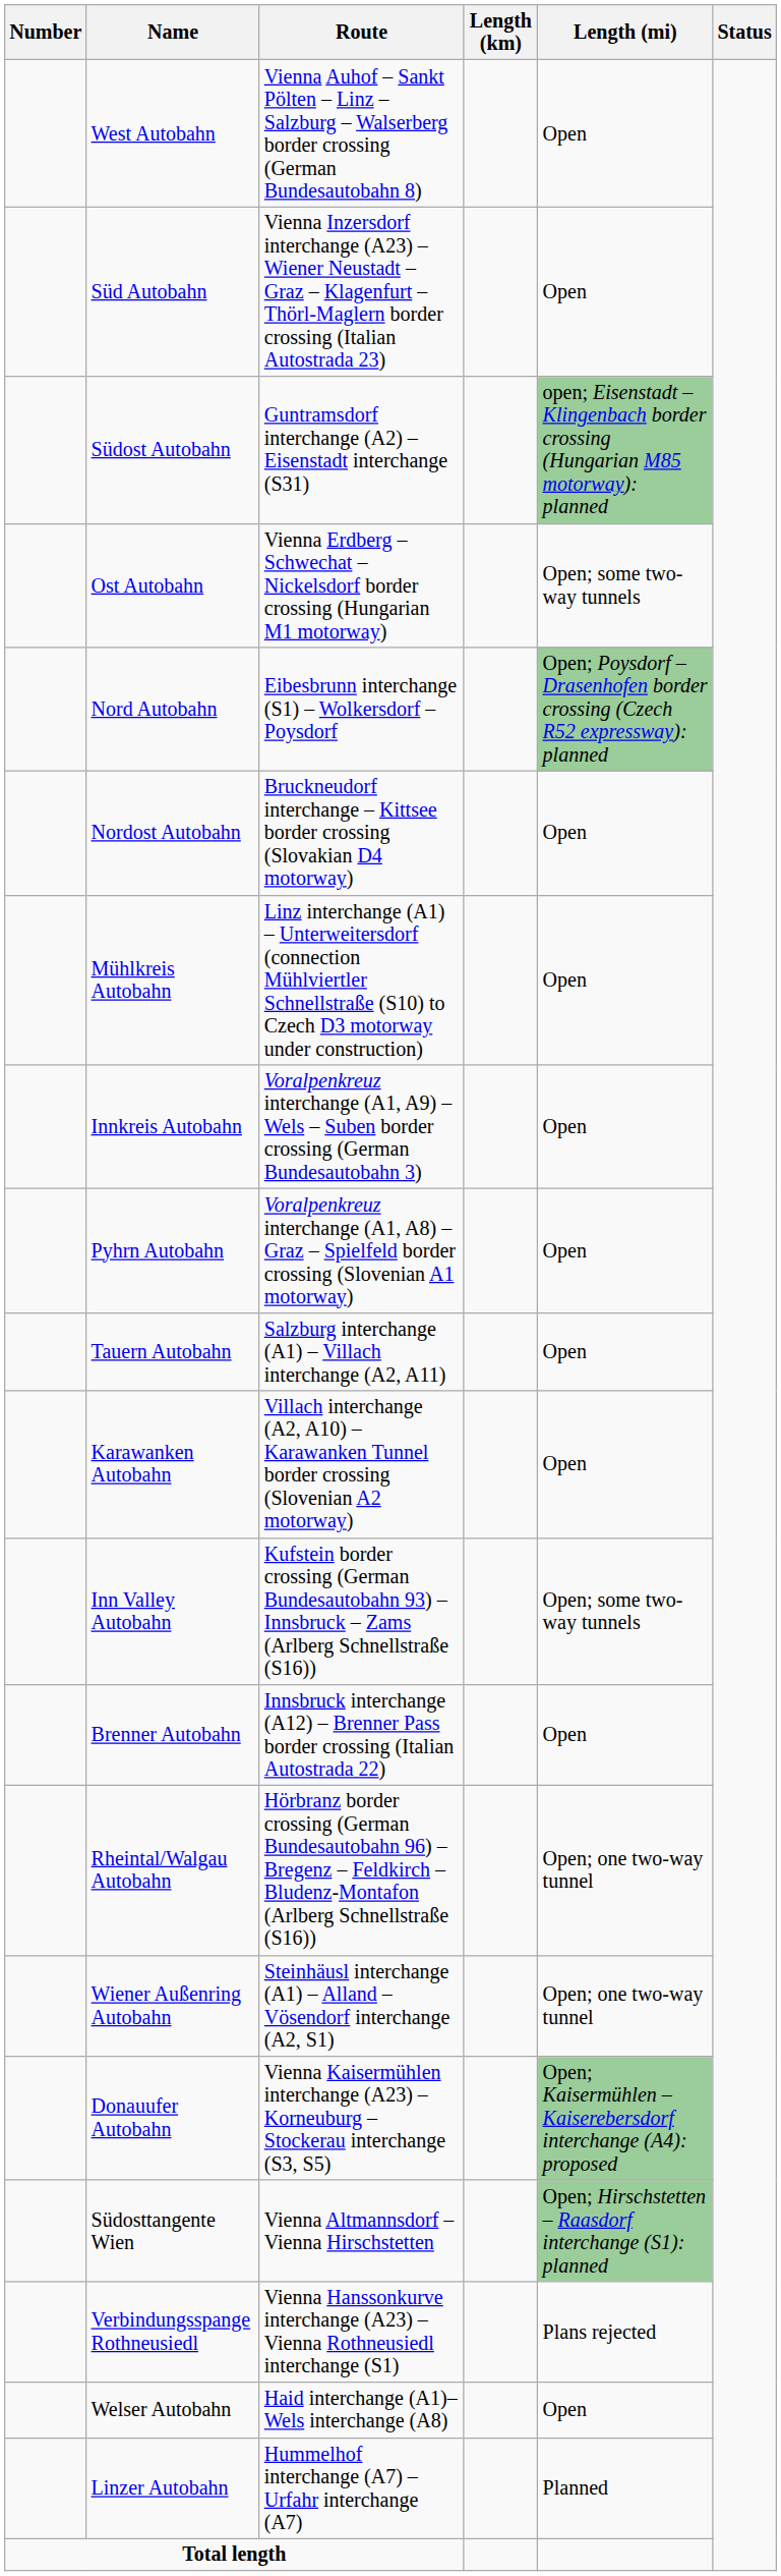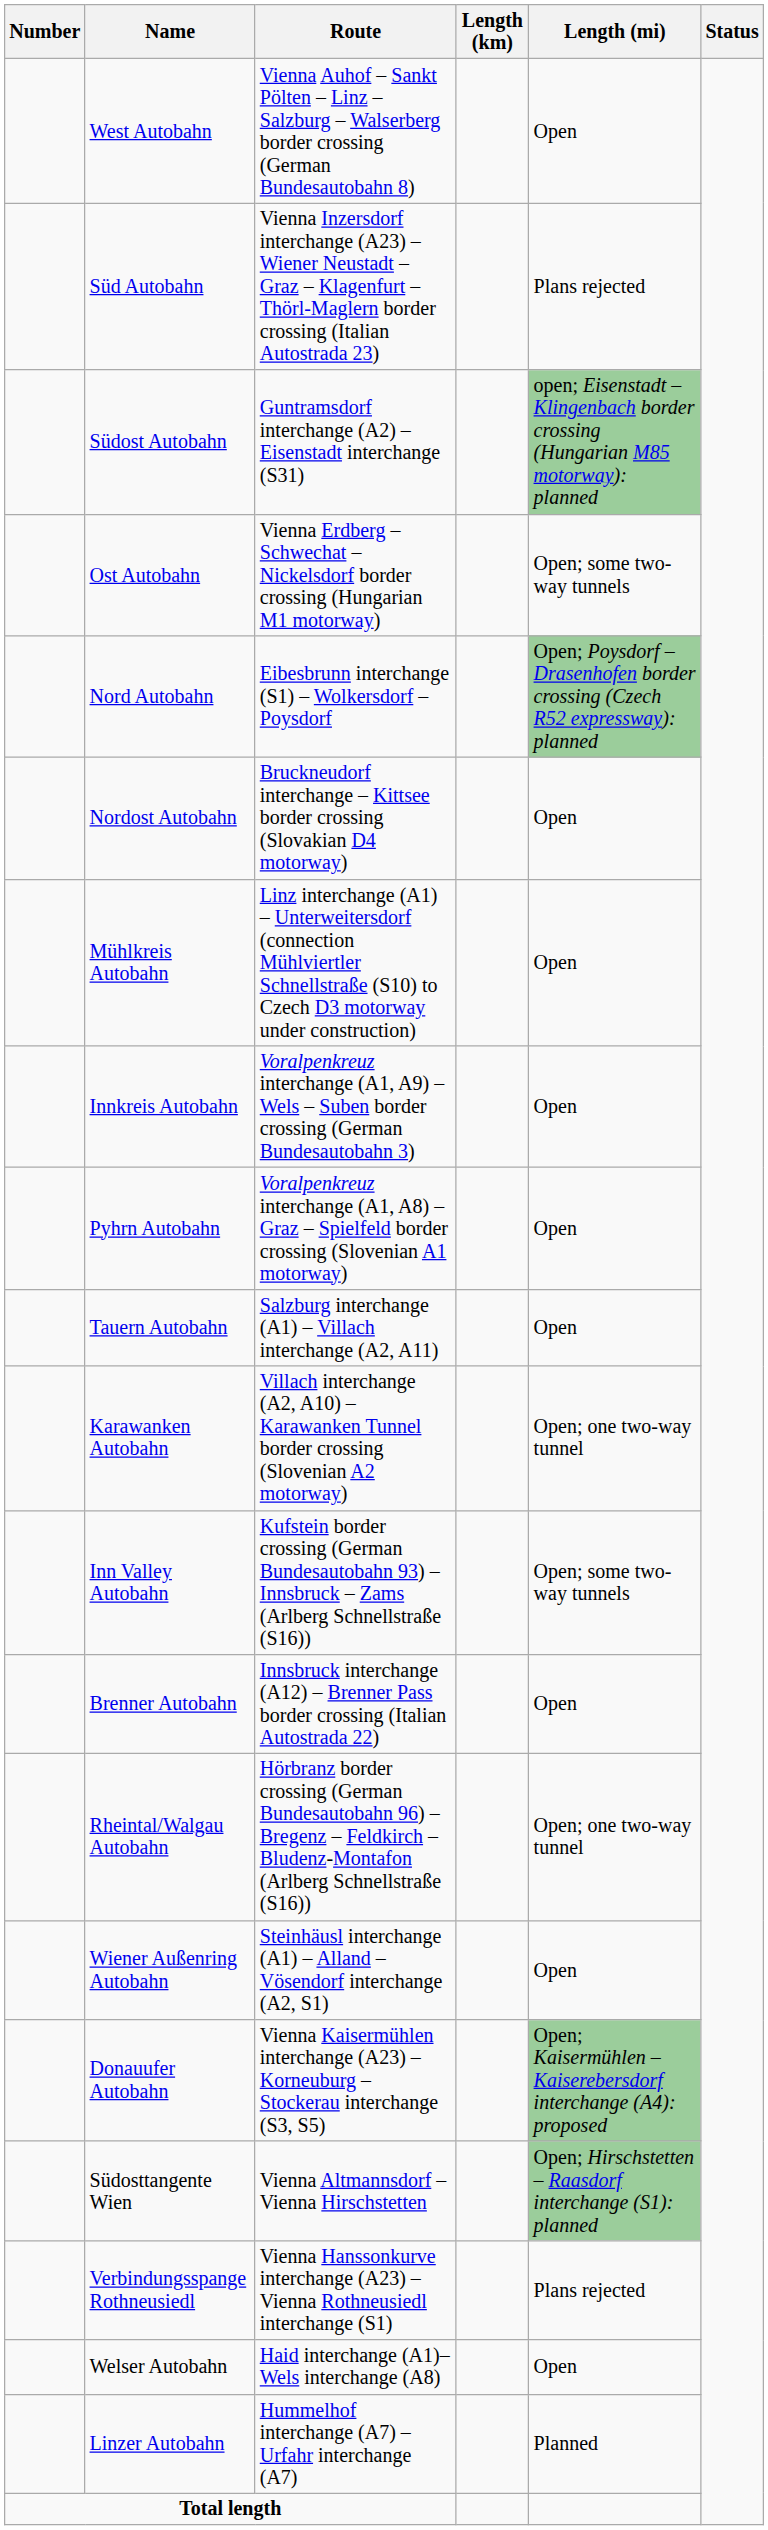 <table class="wikitable sortable">
 <tr>
 <th scope="col">Number</th>
 <th scope="col">Name</th>
 <th scope="col" class="unsortable">Route</th>
 <th scope="col">Length (km)</th>
 <th scope="col">Length (mi)</th>
 <th scope="col" class="unsortable">Status</th>
 </tr>
 <tr>
 <td></td>
 <td><a href='#'>West Autobahn</a></td>
 <td><a href='#'>Vienna</a> <a href='#'>Auhof</a> – <a href='#'>Sankt Pölten</a> – <a href='#'>Linz</a> – <a href='#'>Salzburg</a> –  <a href='#'>Walserberg</a> border crossing (German <a href='#'>Bundesautobahn 8</a>)</td>
 <td></td>
 <td>Open</td>
 </tr>
 <tr>
 <td></td>
 <td><a href='#'>Süd Autobahn</a></td>
 <td>Vienna <a href='#'>Inzersdorf</a> interchange (A23) – <a href='#'>Wiener Neustadt</a> – <a href='#'>Graz</a> – <a href='#'>Klagenfurt</a> – <a href='#'>Thörl-Maglern</a> border crossing (Italian <a href='#'>Autostrada 23</a>)</td>
 <td></td>
-<td>Open</td>
+<td>Plans rejected</td>
 </tr>
 <tr>
 <td></td>
 <td><a href='#'>Südost Autobahn</a></td>
 <td><a href='#'>Guntramsdorf</a> interchange (A2) – <a href='#'>Eisenstadt</a> interchange (S31)</td>
 <td></td>
 <td style="background:#9BCD9B;">open; <em>Eisenstadt – <a href='#'>Klingenbach</a> border crossing (Hungarian <a href='#'>M85 motorway</a>): planned</em></td>
 </tr>
 <tr>
 <td></td>
 <td><a href='#'>Ost Autobahn</a></td>
 <td>Vienna <a href='#'>Erdberg</a> – <a href='#'>Schwechat</a> – <a href='#'>Nickelsdorf</a> border crossing (Hungarian <a href='#'>M1 motorway</a>)</td>
 <td></td>
 <td>Open; some two-way tunnels</td>
 </tr>
 <tr>
 <td></td>
 <td><a href='#'>Nord Autobahn</a></td>
 <td><a href='#'>Eibesbrunn</a> interchange (S1) – <a href='#'>Wolkersdorf</a> – <a href='#'>Poysdorf</a></td>
 <td></td>
 <td style="background:#9BCD9B;">Open; <em>Poysdorf – <a href='#'>Drasenhofen</a> border crossing (Czech <a href='#'>R52 expressway</a>): planned</em></td>
 </tr>
 <tr>
 <td></td>
 <td><a href='#'>Nordost Autobahn</a></td>
 <td><a href='#'>Bruckneudorf</a> interchange – <a href='#'>Kittsee</a> border crossing (Slovakian <a href='#'>D4 motorway</a>)</td>
 <td></td>
 <td>Open</td>
 </tr>
 <tr>
 <td></td>
 <td><a href='#'>Mühlkreis Autobahn</a></td>
 <td><a href='#'>Linz</a> interchange (A1) – <a href='#'>Unterweitersdorf</a> (connection <a href='#'>Mühlviertler Schnellstraße</a> (S10) to Czech <a href='#'>D3 motorway</a> under construction)</td>
 <td></td>
 <td>Open</td>
 </tr>
 <tr>
 <td></td>
 <td><a href='#'>Innkreis Autobahn</a></td>
 <td><em><a href='#'>Voralpenkreuz</a></em> interchange (A1, A9) – <a href='#'>Wels</a> – <a href='#'>Suben</a> border crossing (German <a href='#'>Bundesautobahn 3</a>)</td>
 <td></td>
 <td>Open</td>
 </tr>
 <tr>
 <td></td>
 <td><a href='#'>Pyhrn Autobahn</a></td>
 <td><em><a href='#'>Voralpenkreuz</a></em> interchange (A1, A8) – <a href='#'>Graz</a> – <a href='#'>Spielfeld</a> border crossing (Slovenian <a href='#'>A1 motorway</a>)</td>
 <td></td>
 <td>Open</td>
 </tr>
 <tr>
 <td></td>
 <td><a href='#'>Tauern Autobahn</a></td>
 <td><a href='#'>Salzburg</a> interchange (A1) – <a href='#'>Villach</a> interchange (A2, A11)</td>
 <td></td>
 <td>Open</td>
 </tr>
 <tr>
 <td></td>
 <td><a href='#'>Karawanken Autobahn</a></td>
 <td><a href='#'>Villach</a> interchange (A2, A10) – <a href='#'>Karawanken Tunnel</a> border crossing (Slovenian <a href='#'>A2 motorway</a>)</td>
 <td></td>
-<td>Open</td>
+<td>Open; one two-way tunnel</td>
 </tr>
 <tr>
 <td></td>
 <td><a href='#'>Inn Valley Autobahn</a></td>
 <td><a href='#'>Kufstein</a> border crossing (German <a href='#'>Bundesautobahn 93</a>) – <a href='#'>Innsbruck</a> – <a href='#'>Zams</a> (Arlberg Schnellstraße (S16))</td>
 <td></td>
 <td>Open; some two-way tunnels</td>
 </tr>
 <tr>
 <td></td>
 <td><a href='#'>Brenner Autobahn</a></td>
 <td><a href='#'>Innsbruck</a> interchange (A12) – <a href='#'>Brenner Pass</a> border crossing (Italian <a href='#'>Autostrada 22</a>)</td>
 <td></td>
 <td>Open</td>
 </tr>
 <tr>
 <td></td>
 <td><a href='#'>Rheintal/Walgau Autobahn</a></td>
 <td><a href='#'>Hörbranz</a> border crossing (German <a href='#'>Bundesautobahn 96</a>) – <a href='#'>Bregenz</a> – <a href='#'>Feldkirch</a> – <a href='#'>Bludenz</a>-<a href='#'>Montafon</a> (Arlberg Schnellstraße (S16))</td>
 <td></td>
 <td>Open; one two-way tunnel</td>
 </tr>
 <tr>
 <td></td>
 <td><a href='#'>Wiener Außenring Autobahn</a></td>
 <td><a href='#'>Steinhäusl</a> interchange (A1) – <a href='#'>Alland</a> – <a href='#'>Vösendorf</a> interchange (A2, S1)</td>
 <td></td>
-<td>Open; one two-way tunnel</td>
+<td>Open</td>
 </tr>
 <tr>
 <td></td>
 <td><a href='#'>Donauufer Autobahn</a></td>
 <td>Vienna <a href='#'>Kaisermühlen</a> interchange (A23) – <a href='#'>Korneuburg</a> – <a href='#'>Stockerau</a> interchange (S3, S5)</td>
 <td></td>
 <td style="background:#9BCD9B;">Open; <em>Kaisermühlen – <a href='#'>Kaiserebersdorf</a> interchange (A4): proposed</em></td>
 </tr>
 <tr>
 <td></td>
 <td>Südosttangente Wien</td>
 <td>Vienna <a href='#'>Altmannsdorf</a> – Vienna <a href='#'>Hirschstetten</a></td>
 <td></td>
 <td style="background:#9BCD9B;">Open; <em>Hirschstetten – <a href='#'>Raasdorf</a> interchange (S1): planned</em></td>
 </tr>
 <tr>
 <td></td>
 <td><a href='#'>Verbindungsspange<br>Rothneusiedl</a></td>
 <td>Vienna <a href='#'>Hanssonkurve</a> interchange (A23) – Vienna <a href='#'>Rothneusiedl</a> interchange (S1)</td>
 <td></td>
 <td>Plans rejected</td>
 </tr>
 <tr>
 <td></td>
 <td>Welser Autobahn</td>
 <td><a href='#'>Haid</a> interchange (A1)– <a href='#'>Wels</a> interchange (A8)</td>
 <td></td>
 <td>Open</td>
 </tr>
 <tr>
 <td></td>
 <td><a href='#'>Linzer Autobahn</a></td>
 <td><a href='#'>Hummelhof</a> interchange (A7) – <a href='#'>Urfahr</a> interchange (A7)</td>
 <td></td>
 <td>Planned</td>
 </tr>
 <tr>
 <td align="center" colspan="3"><strong>Total length</strong></td>
 <td></td>
 <td></td>
 </tr>
 </table>
